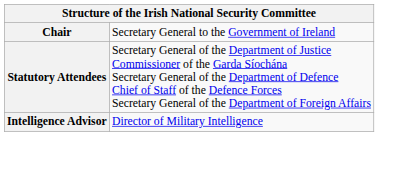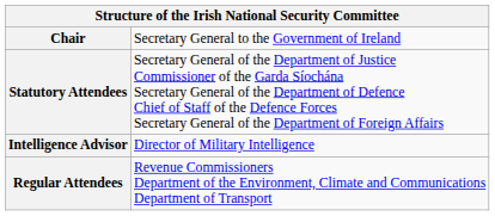 <table class="wikitable">
 <tr>
 <th colspan="2">Structure of the Irish National Security Committee</th>
 </tr>
 <tr>
 <th>Chair</th>
 <td>Secretary General to the <a href='#'>Government of Ireland</a></td>
 </tr>
 <tr>
 <th>Statutory Attendees</th>
 <td>Secretary General of the <a href='#'>Department of Justice</a><br><a href='#'>Commissioner</a> of the <a href='#'>Garda Síochána</a><br>Secretary General of the <a href='#'>Department of Defence</a><br><a href='#'>Chief of Staff</a> of the <a href='#'>Defence Forces</a><br>Secretary General of the <a href='#'>Department of Foreign Affairs</a></td>
 </tr>
 <tr>
 <th>Intelligence Advisor</th>
 <td><a href='#'>Director of Military Intelligence</a></td>
 </tr>
+<tr>
+<th>Regular Attendees</th>
+<td><a href='#'>Revenue Commissioners</a><br><a href='#'>Department of the Environment, Climate and Communications </a><br><a href='#'>Department of Transport</a></td>
+</tr>
 </table>
